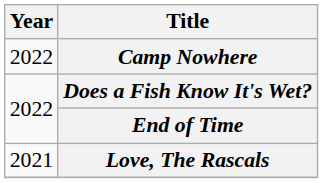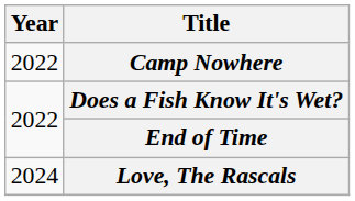 <table class="wikitable plainrowheaders" style="text-align:center;">
 <tr>
 <th scope="col">Year</th>
 <th scope="col">Title</th>
 </tr>
 <tr>
 <td>2022</td>
 <th scope="row"><em>Camp Nowhere</em></th>
 </tr>
 <tr>
 <td rowspan="2">2022</td>
 <th scope="row"><em>Does a Fish Know It's Wet?</em></th>
 </tr>
 <tr>
 <th scope="row"><em>End of Time</em></th>
 </tr>
 <tr>
-<td>2021</td>
+<td>2024</td>
 <th scope="row"><em>Love, The Rascals</em></th>
 </tr>
 <tr>
 </tr>
 </table>
